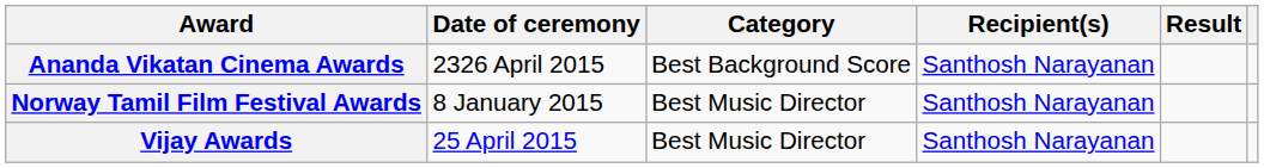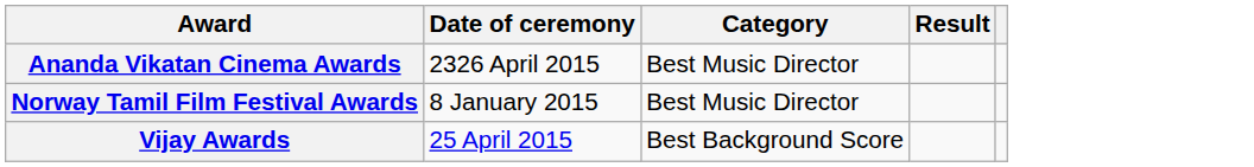 <table class="wikitable plainrowheaders sortable">
 <tr>
 <th scope="col">Award</th>
 <th scope="col">Date of ceremony</th>
 <th scope="col">Category</th>
-<th scope="col">Recipient(s)</th>
 <th scope="col">Result</th>
 <th scope="col" class="unsortable"></th>
 </tr>
 <tr>
 <th scope="row"><a href='#'>Ananda Vikatan Cinema Awards</a></th>
 <td>2326 April 2015</td>
-<td>Best Background Score</td>
-<td><a href='#'>Santhosh Narayanan</a></td>
+<td>Best Music Director</td>
 <td></td>
 <td style="text-align:center;"></td>
 </tr>
 <tr>
 <th scope="row"><a href='#'>Norway Tamil Film Festival Awards</a></th>
 <td>8 January 2015</td>
 <td>Best Music Director</td>
-<td><a href='#'>Santhosh Narayanan</a></td>
 <td></td>
 <td style="text-align:center;"><br></td>
 </tr>
 <tr>
 <th scope="row"><a href='#'>Vijay Awards</a></th>
 <td><a href='#'>25 April 2015</a></td>
-<td>Best Music Director</td>
-<td><a href='#'>Santhosh Narayanan</a></td>
+<td>Best Background Score</td>
 <td></td>
 <td style="text-align:center;"></td>
 </tr>
 </table>
